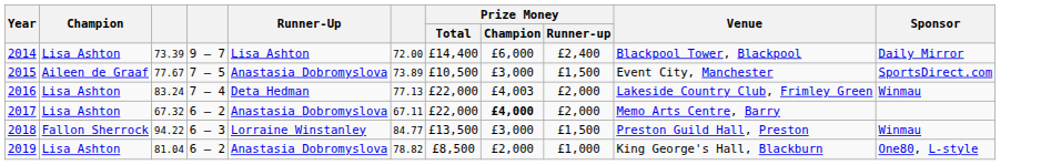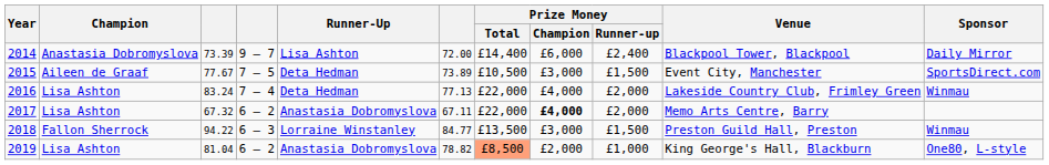 <table class="wikitable sortable">
 <tr>
 <th rowspan="2">Year</th>
 <th rowspan="2">Champion</th>
 <th rowspan="2"></th>
 <th rowspan="2"></th>
 <th rowspan="2">Runner-Up</th>
 <th rowspan="2"></th>
 <th colspan="3">Prize Money</th>
 <th rowspan="2">Venue</th>
 <th rowspan="2">Sponsor</th>
 </tr>
 <tr>
 <th>Total</th>
 <th>Champion</th>
 <th>Runner-up</th>
 </tr>
 <tr>
 <td><a href='#'>2014</a></td>
-<td> <a href='#'>Lisa Ashton</a></td>
+<td> <a href='#'>Anastasia Dobromyslova</a></td>
 <td align="center"><small><span>73.39</span></small></td>
 <td align="center">9 – 7</td>
 <td> <a href='#'>Lisa Ashton</a></td>
 <td align="center"><small><span>72.00</span></small></td>
 <td align="center">£14,400</td>
 <td align="center">£6,000</td>
 <td align="center">£2,400</td>
 <td><a href='#'>Blackpool Tower</a>, <a href='#'>Blackpool</a></td>
 <td><a href='#'>Daily Mirror</a></td>
 </tr>
 <tr>
 <td><a href='#'>2015</a></td>
 <td> <a href='#'>Aileen de Graaf</a></td>
 <td align="center"><small><span>77.67</span></small></td>
 <td align="center">7 – 5</td>
-<td> <a href='#'>Anastasia Dobromyslova</a></td>
+<td> <a href='#'>Deta Hedman</a></td>
 <td align="center"><small><span>73.89</span></small></td>
 <td align="center">£10,500</td>
 <td align="center">£3,000</td>
 <td align="center">£1,500</td>
 <td>Event City, <a href='#'>Manchester</a></td>
 <td><a href='#'>SportsDirect.com</a></td>
 </tr>
 <tr>
 <td><a href='#'>2016</a></td>
 <td> <a href='#'>Lisa Ashton</a></td>
 <td align="center"><small><span>83.24</span></small></td>
 <td align="center">7 – 4</td>
 <td> <a href='#'>Deta Hedman</a></td>
 <td align="center"><small><span>77.13</span></small></td>
 <td align="center">£22,000</td>
-<td align="center">£4,003</td>
+<td align="center">£4,000</td>
 <td align="center">£2,000</td>
 <td><a href='#'>Lakeside Country Club</a>, <a href='#'>Frimley Green</a></td>
 <td><a href='#'>Winmau</a></td>
 </tr>
 <tr>
 <td><a href='#'>2017</a></td>
 <td> <a href='#'>Lisa Ashton</a></td>
 <td align="center"><small><span>67.32</span></small></td>
 <td align="center">6 – 2</td>
 <td> <a href='#'>Anastasia Dobromyslova</a></td>
 <td align="center"><small><span>67.11</span></small></td>
 <td align="center">£22,000</td>
 <td align="center"><strong>£4,000</strong></td>
 <td align="center">£2,000</td>
 <td><a href='#'>Memo Arts Centre</a>, <a href='#'>Barry</a></td>
 <td></td>
 </tr>
 <tr>
 <td><a href='#'>2018</a></td>
 <td> <a href='#'>Fallon Sherrock</a></td>
 <td align="center"><small><span>94.22</span></small></td>
 <td align="center">6 – 3</td>
 <td> <a href='#'>Lorraine Winstanley</a></td>
 <td align="center"><small><span>84.77</span></small></td>
 <td align="center">£13,500</td>
 <td align="center">£3,000</td>
 <td align="center">£1,500</td>
 <td><a href='#'>Preston Guild Hall</a>, <a href='#'>Preston</a></td>
 <td><a href='#'>Winmau</a></td>
 </tr>
 <tr>
 <td><a href='#'>2019</a></td>
 <td> <a href='#'>Lisa Ashton</a></td>
 <td align="center"><small><span>81.04</span></small></td>
 <td align="center">6 – 2</td>
 <td> <a href='#'>Anastasia Dobromyslova</a></td>
 <td align="center"><small><span>78.82</span></small></td>
-<td align="center">£8,500</td>
+<td align="center" style="background: lightsalmon;">£8,500</td>
 <td align="center">£2,000</td>
 <td align="center">£1,000</td>
 <td>King George's Hall, <a href='#'>Blackburn</a></td>
 <td><a href='#'>One80</a>, <a href='#'>L-style</a></td>
 </tr>
 </table>
